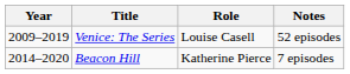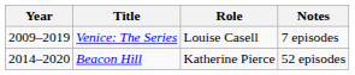 <table class="wikitable">
 <tr>
 <th>Year</th>
 <th>Title</th>
 <th>Role</th>
 <th>Notes</th>
 </tr>
 <tr>
 <td>2009–2019</td>
 <td><em><a href='#'>Venice: The Series</a></em></td>
 <td>Louise Casell</td>
-<td>52 episodes</td>
+<td>7 episodes</td>
 </tr>
 <tr>
 <td>2014–2020</td>
 <td><em><a href='#'>Beacon Hill</a></em></td>
 <td>Katherine Pierce</td>
-<td>7 episodes</td>
+<td>52 episodes</td>
 </tr>
 </table>
